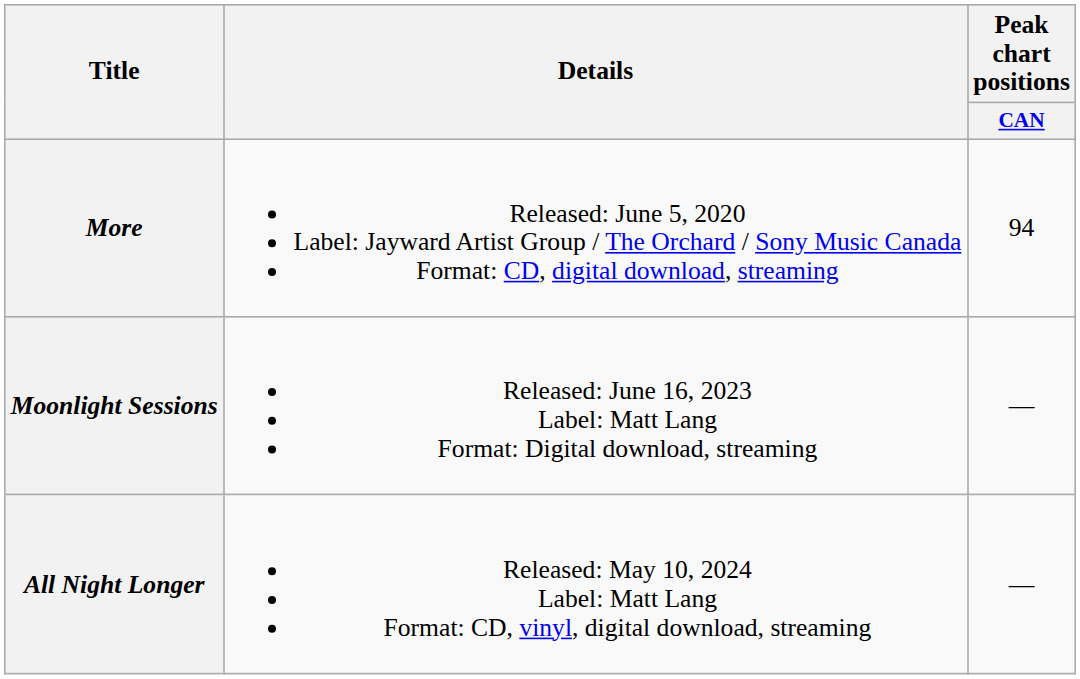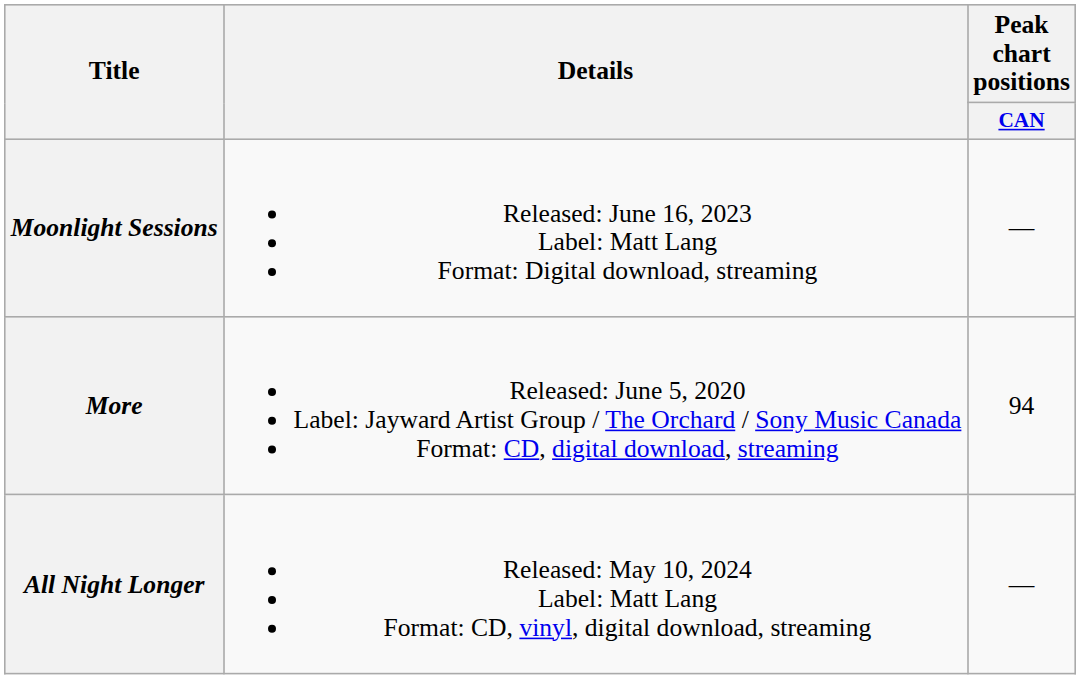 <table class="wikitable plainrowheaders" style="text-align:center;">
 <tr>
 <th scope="col" rowspan="2">Title</th>
 <th scope="col" rowspan="2">Details</th>
 <th scope="col" colspan="1">Peak chart<br>positions</th>
 </tr>
 <tr style="font-size:smaller;">
 <th scope="col" style="width:3.5em;"><a href='#'>CAN</a><br></th>
 </tr>
 <tr>
+<th scope="row"><em>Moonlight Sessions</em></th>
+<td><br><ul><li>Released: June 16, 2023</li><li>Label: Matt Lang</li><li>Format: Digital download, streaming</li></ul></td>
+<td>—</td>
+</tr>
+<tr>
 <th scope="row"><em>More</em></th>
 <td><br><ul><li>Released: June 5, 2020</li><li>Label: Jayward Artist Group / <a href='#'>The Orchard</a> / <a href='#'>Sony Music Canada</a></li><li>Format: <a href='#'>CD</a>, <a href='#'>digital download</a>, <a href='#'>streaming</a></li></ul></td>
 <td>94</td>
-</tr>
-<tr>
-<th scope="row"><em>Moonlight Sessions</em></th>
-<td><br><ul><li>Released: June 16, 2023</li><li>Label: Matt Lang</li><li>Format: Digital download, streaming</li></ul></td>
-<td>—</td>
 </tr>
 <tr>
 <th scope="row"><em>All Night Longer</em></th>
 <td><br><ul><li>Released: May 10, 2024</li><li>Label: Matt Lang</li><li>Format: CD, <a href='#'>vinyl</a>, digital download, streaming</li></ul></td>
 <td>—</td>
 </tr>
 </table>
